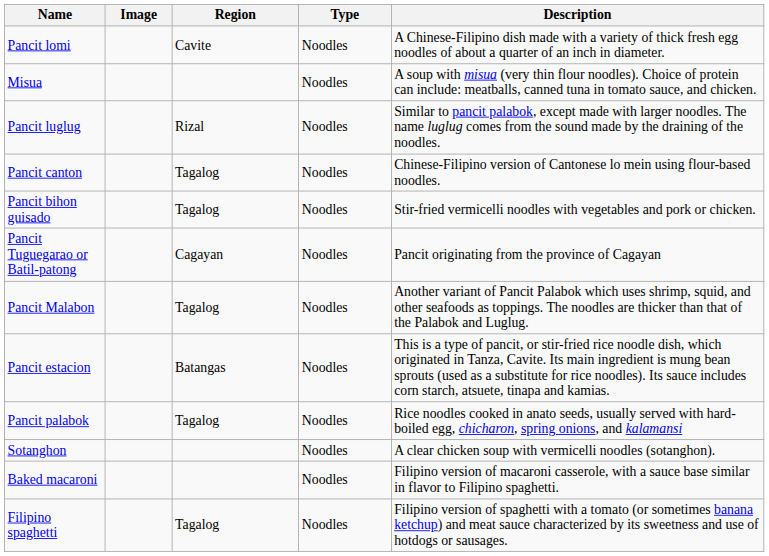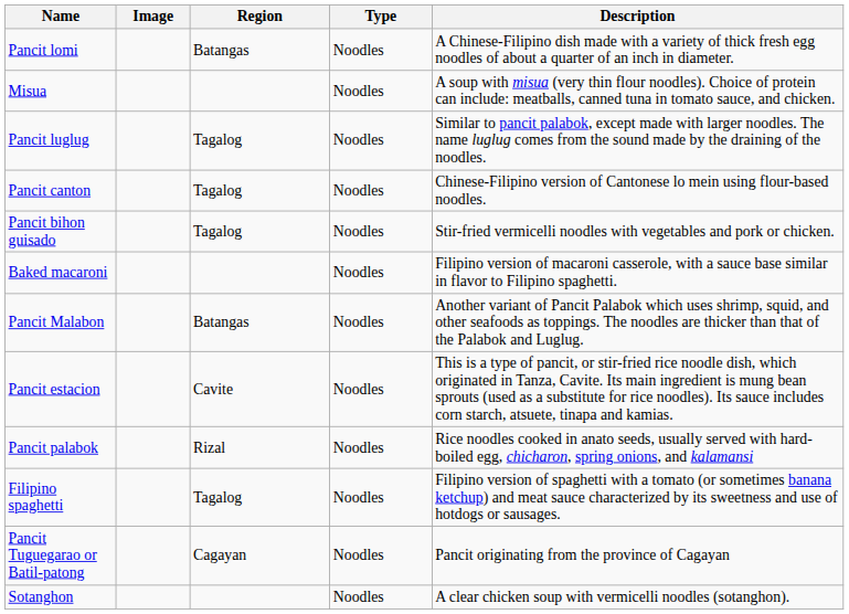 <table class="wikitable sortable" width="100%">
 <tr>
 <th style="width:110px;">Name</th>
 <th style="width:70px;">Image</th>
 <th style="width:140px;">Region</th>
 <th style="width:100px;">Type</th>
 <th>Description</th>
 </tr>
 <tr>
 <td><a href='#'>Pancit lomi</a></td>
 <td></td>
-<td>Cavite</td>
+<td>Batangas</td>
 <td>Noodles</td>
 <td>A Chinese-Filipino dish made with a variety of thick fresh egg noodles of about a quarter of an inch in diameter.</td>
 </tr>
 <tr>
 <td><a href='#'>Misua</a></td>
 <td></td>
 <td></td>
 <td>Noodles</td>
 <td>A soup with <em><a href='#'>misua</a></em> (very thin flour noodles). Choice of protein can include: meatballs, canned tuna in tomato sauce, and chicken.</td>
 </tr>
 <tr>
 <td><a href='#'>Pancit luglug</a></td>
 <td></td>
-<td>Rizal</td>
+<td>Tagalog</td>
 <td>Noodles</td>
 <td>Similar to <a href='#'>pancit palabok</a>, except made with larger noodles. The name <em>luglug</em> comes from the sound made by the draining of the noodles.</td>
 </tr>
 <tr>
 <td><a href='#'>Pancit canton</a></td>
 <td></td>
 <td>Tagalog</td>
 <td>Noodles</td>
 <td>Chinese-Filipino version of Cantonese lo mein using flour-based noodles.</td>
 </tr>
 <tr>
 <td><a href='#'>Pancit bihon guisado</a></td>
 <td></td>
 <td> Tagalog</td>
 <td>Noodles</td>
 <td>Stir-fried vermicelli noodles with vegetables and pork or chicken.</td>
 </tr>
 <tr>
-<td><a href='#'>Pancit Tuguegarao or Batil-patong</a></td>
+<td><a href='#'>Baked macaroni</a></td>
 <td></td>
-<td>Cagayan</td>
+<td></td>
 <td>Noodles</td>
-<td>Pancit originating from the province of Cagayan</td>
+<td>Filipino version of macaroni casserole, with a sauce base similar in flavor to Filipino spaghetti.</td>
 </tr>
 <tr>
 <td><a href='#'>Pancit Malabon</a></td>
 <td></td>
-<td>Tagalog</td>
+<td>Batangas</td>
 <td>Noodles</td>
 <td>Another variant of Pancit Palabok which uses shrimp, squid, and other seafoods as toppings. The noodles are thicker than that of the Palabok and Luglug.</td>
 </tr>
 <tr>
 <td><a href='#'>Pancit estacion</a></td>
 <td></td>
-<td>Batangas</td>
+<td>Cavite</td>
 <td>Noodles</td>
 <td>This is a type of pancit, or stir-fried rice noodle dish, which originated in Tanza, Cavite. Its main ingredient is mung bean sprouts (used as a substitute for rice noodles). Its sauce includes corn starch, atsuete, tinapa and kamias.</td>
 </tr>
 <tr>
 <td><a href='#'>Pancit palabok</a></td>
 <td></td>
-<td>Tagalog</td>
+<td>Rizal</td>
 <td>Noodles</td>
 <td>Rice noodles cooked in anato seeds, usually served with hard-boiled egg, <em><a href='#'>chicharon</a></em>, <a href='#'>spring onions</a>, and <a href='#'><em>kalamansi</em></a></td>
+</tr>
+<tr>
+<td><a href='#'>Filipino spaghetti</a></td>
+<td></td>
+<td> Tagalog</td>
+<td>Noodles</td>
+<td>Filipino version of spaghetti with a tomato (or sometimes <a href='#'>banana ketchup</a>) and meat sauce characterized by its sweetness and use of hotdogs or sausages.</td>
+</tr>
+<tr>
+<td><a href='#'>Pancit Tuguegarao or Batil-patong</a></td>
+<td></td>
+<td>Cagayan</td>
+<td>Noodles</td>
+<td>Pancit originating from the province of Cagayan</td>
 </tr>
 <tr>
 <td><a href='#'>Sotanghon</a></td>
 <td></td>
 <td></td>
 <td>Noodles</td>
 <td>A clear chicken soup with vermicelli noodles (sotanghon).</td>
 </tr>
-<tr>
-<td><a href='#'>Baked macaroni</a></td>
-<td></td>
-<td></td>
-<td>Noodles</td>
-<td>Filipino version of macaroni casserole, with a sauce base similar in flavor to Filipino spaghetti.</td>
-</tr>
-<tr>
-<td><a href='#'>Filipino spaghetti</a></td>
-<td></td>
-<td> Tagalog</td>
-<td>Noodles</td>
-<td>Filipino version of spaghetti with a tomato (or sometimes <a href='#'>banana ketchup</a>) and meat sauce characterized by its sweetness and use of hotdogs or sausages.</td>
-</tr>
 </table>
